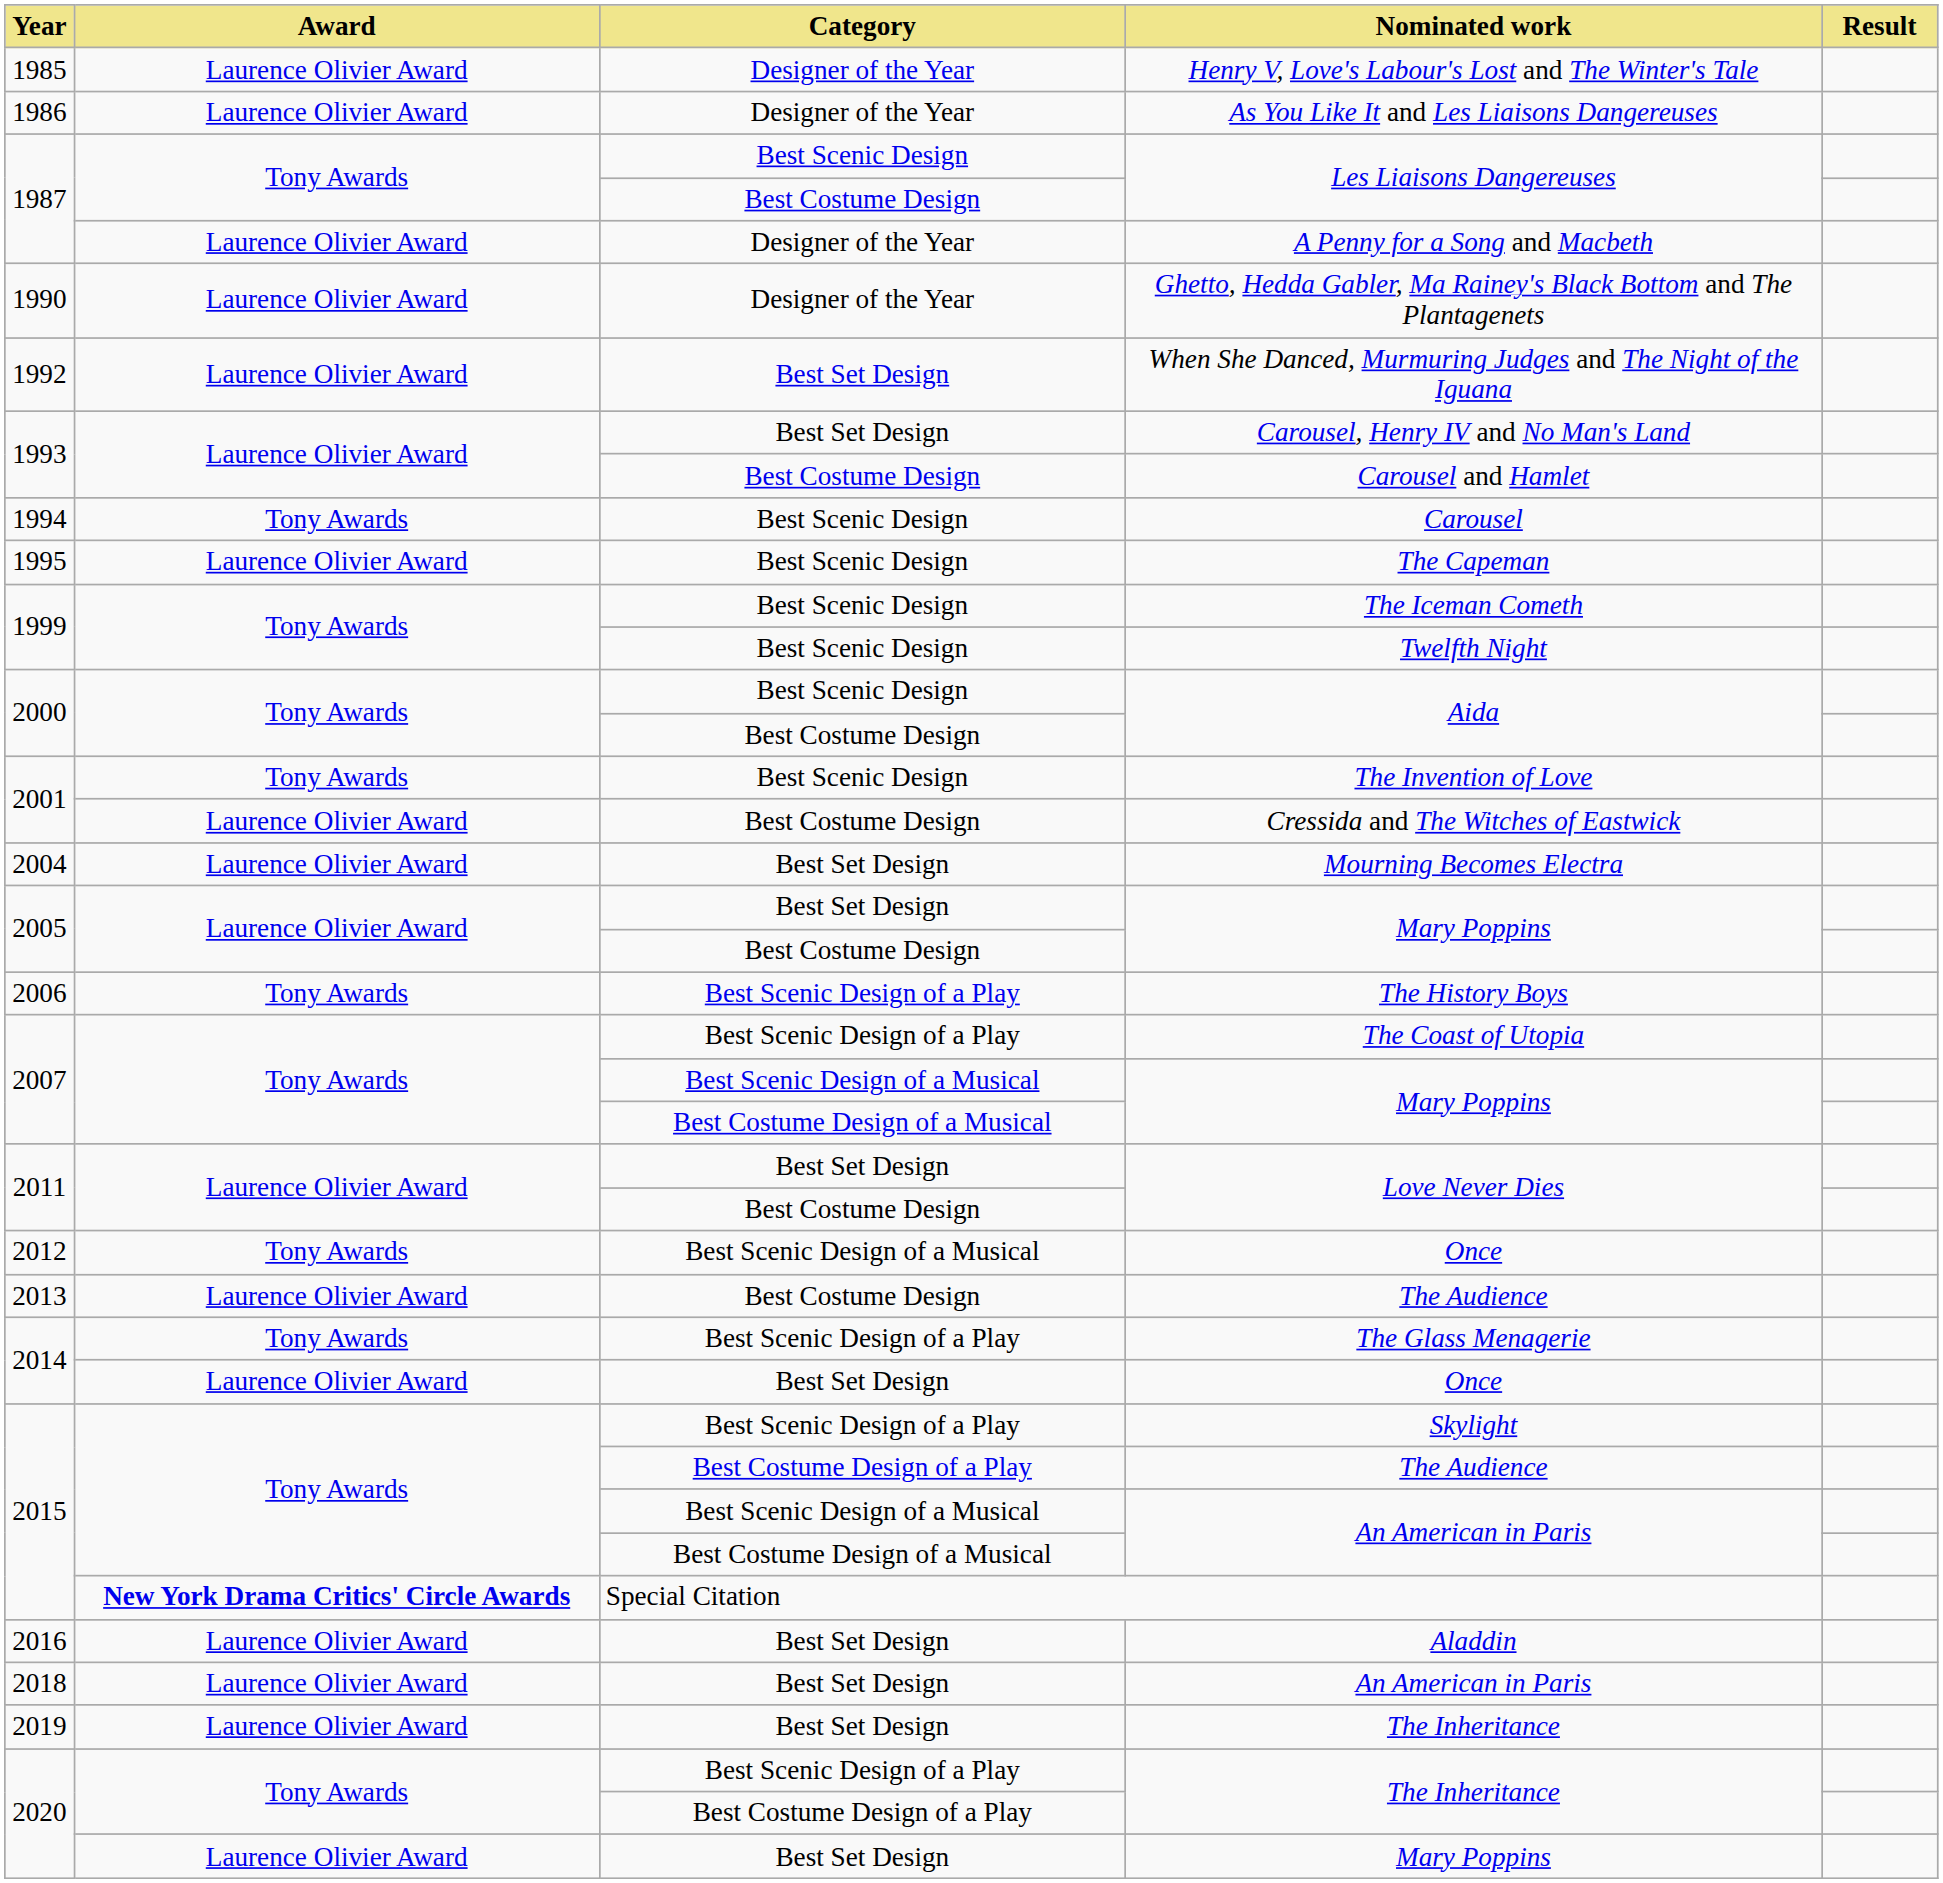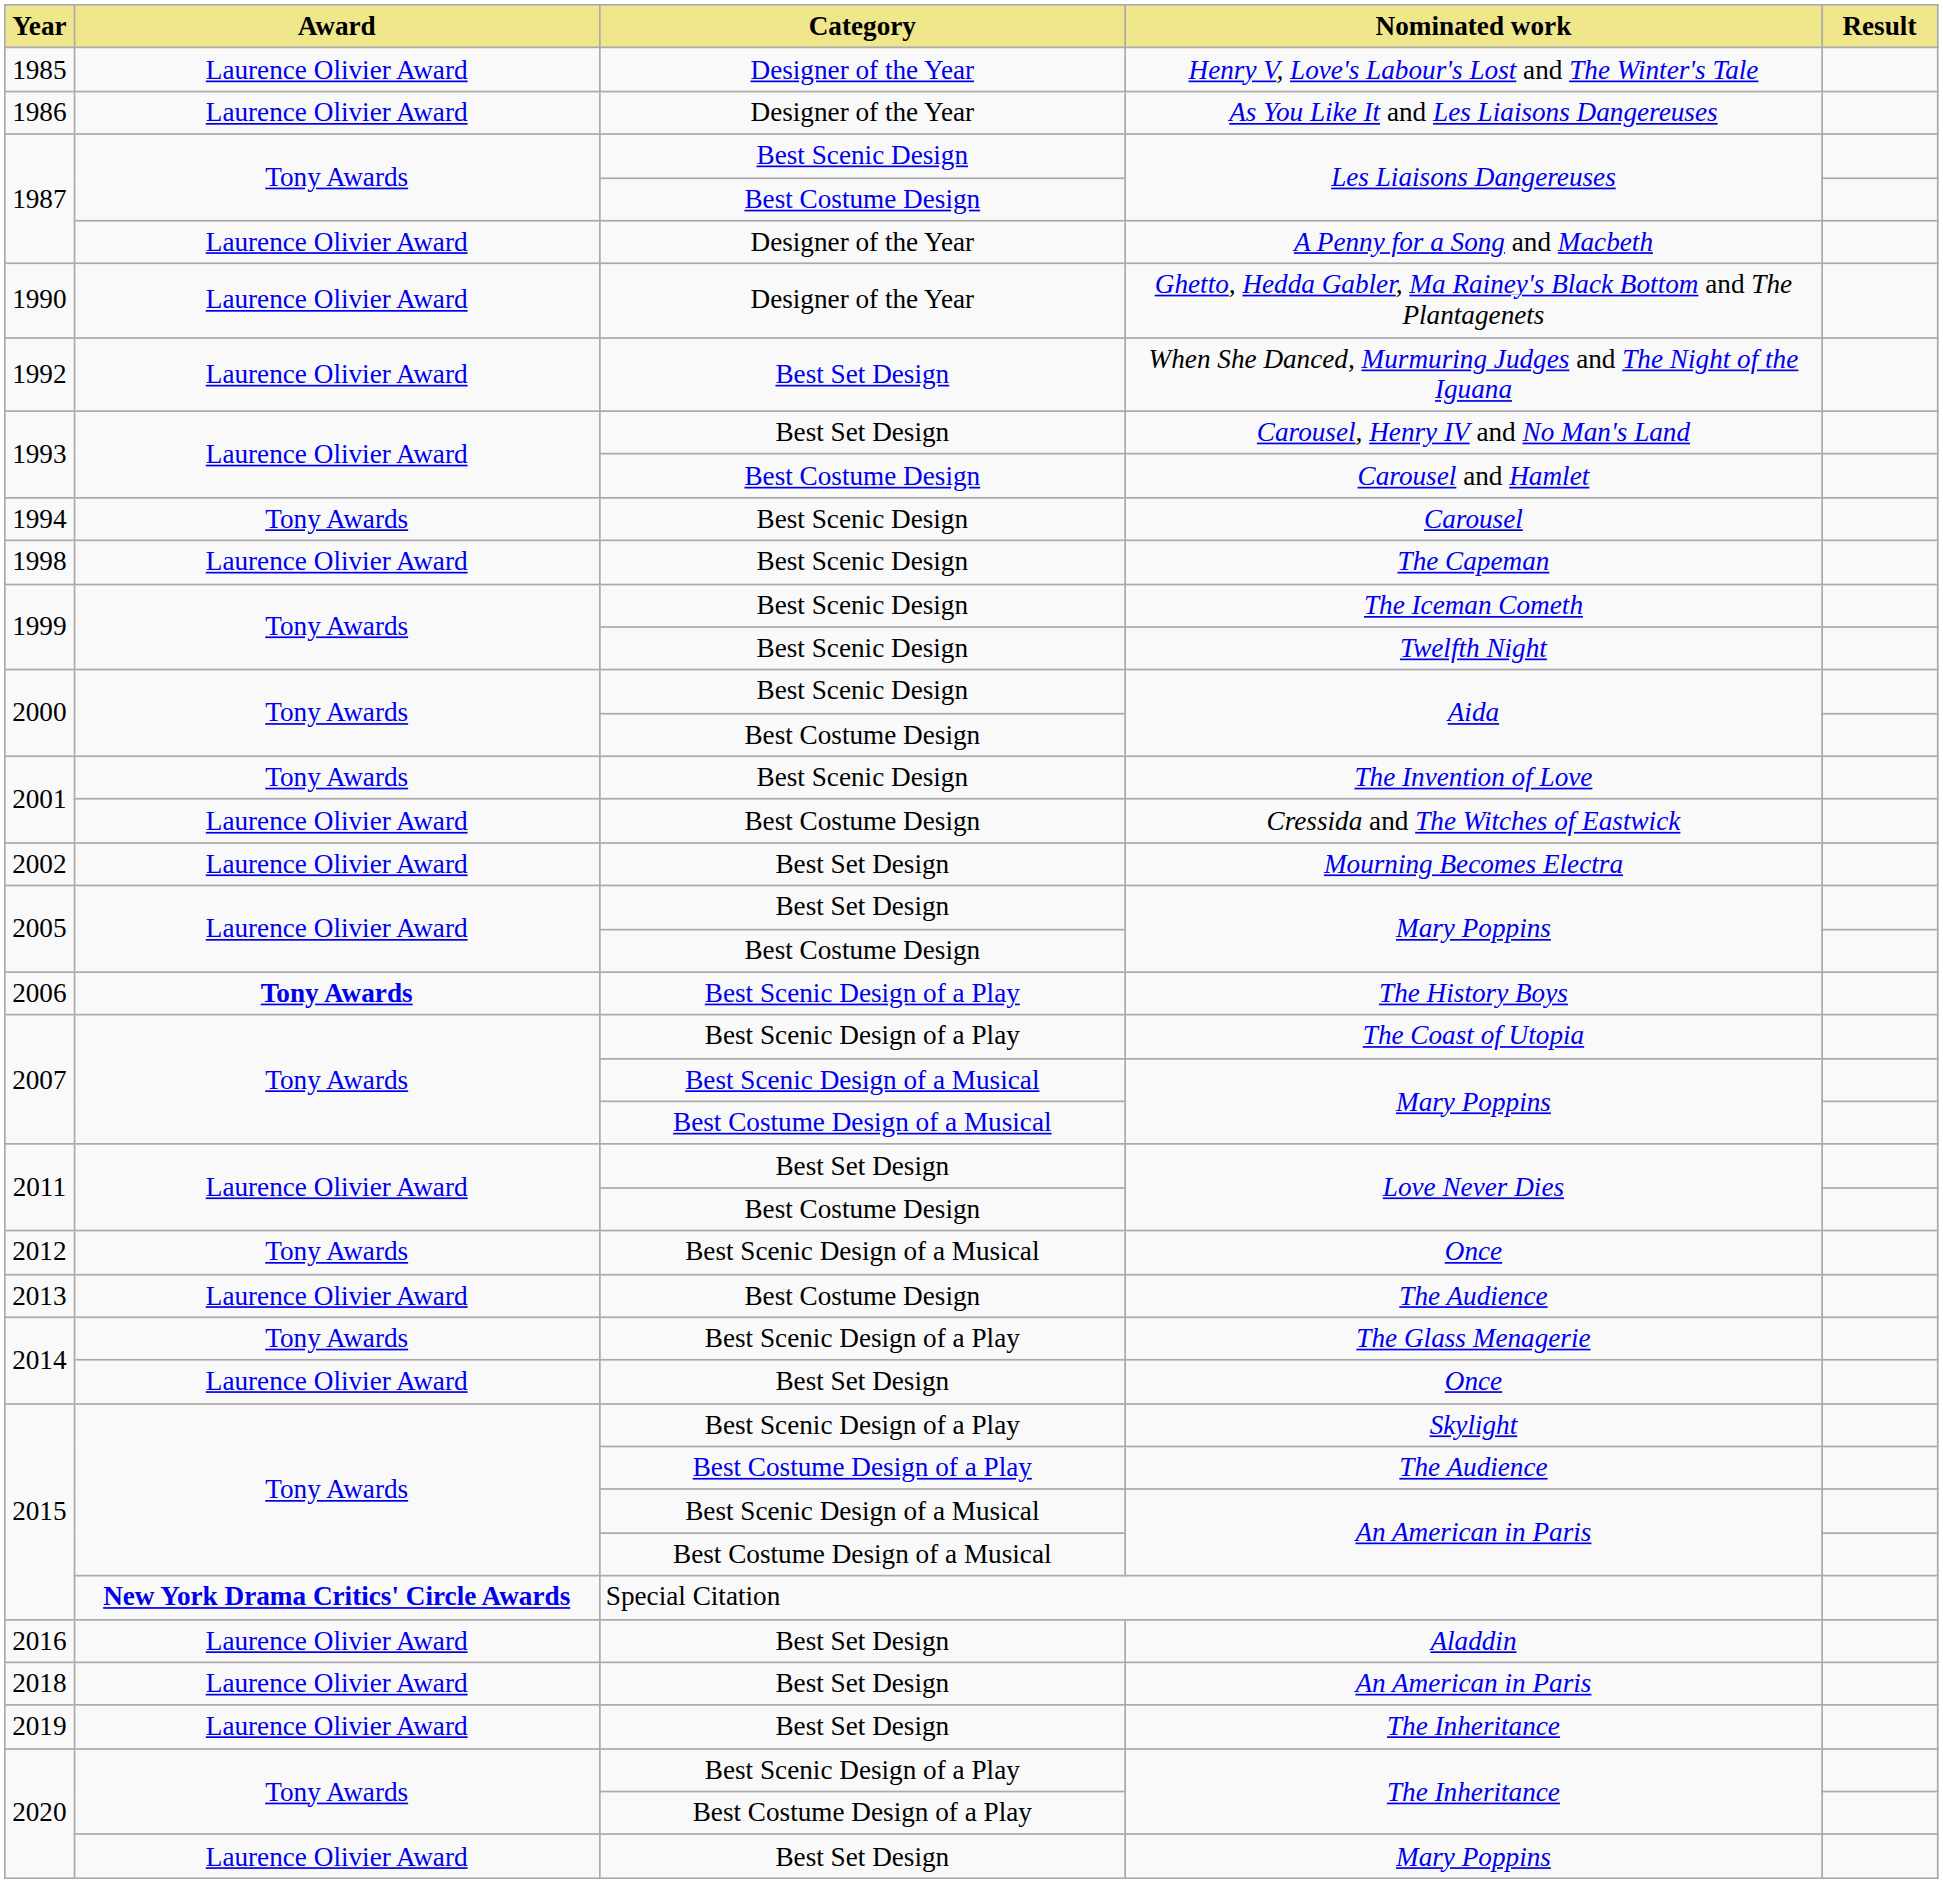 <table width="90%" class="wikitable">
 <tr>
 <th width="33" style="background:#F0E68C">Year</th>
 <th width="300" style="background:#F0E68C">Award</th>
 <th width="300" style="background:#F0E68C">Category</th>
 <th width="400" style="background:#F0E68C">Nominated work</th>
 <th width="60" style="background:#F0E68C">Result</th>
 </tr>
 <tr>
 <td align="center">1985</td>
 <td align="center"><a href='#'>Laurence Olivier Award</a></td>
 <td align="center"><a href='#'>Designer of the Year</a></td>
 <td align="center"><em><a href='#'>Henry V</a>, <a href='#'>Love's Labour's Lost</a></em> and <em><a href='#'>The Winter's Tale</a></em></td>
 <td></td>
 </tr>
 <tr>
 <td align="center">1986</td>
 <td align="center"><a href='#'>Laurence Olivier Award</a></td>
 <td align="center">Designer of the Year</td>
 <td align="center"><em><a href='#'>As You Like It</a></em> and <em><a href='#'>Les Liaisons Dangereuses</a></em></td>
 <td></td>
 </tr>
 <tr>
 <td rowspan=3 align="center">1987</td>
 <td rowspan=2 align="center"><a href='#'>Tony Awards</a></td>
 <td align="center"><a href='#'>Best Scenic Design</a></td>
 <td rowspan=2 align="center"><em><a href='#'>Les Liaisons Dangereuses</a></em></td>
 <td></td>
 </tr>
 <tr>
 <td align="center"><a href='#'>Best Costume Design</a></td>
 <td></td>
 </tr>
 <tr>
 <td align="center"><a href='#'>Laurence Olivier Award</a></td>
 <td align="center">Designer of the Year</td>
 <td align="center"><em><a href='#'>A Penny for a Song</a></em> and <em><a href='#'>Macbeth</a></em></td>
 <td></td>
 </tr>
 <tr>
 <td align="center">1990</td>
 <td align="center"><a href='#'>Laurence Olivier Award</a></td>
 <td align="center">Designer of the Year</td>
 <td align="center"><em><a href='#'>Ghetto</a>, <a href='#'>Hedda Gabler</a>, <a href='#'>Ma Rainey's Black Bottom</a></em> and <em>The Plantagenets</em></td>
 <td></td>
 </tr>
 <tr>
 <td align="center">1992</td>
 <td align="center"><a href='#'>Laurence Olivier Award</a></td>
 <td align="center"><a href='#'>Best Set Design</a></td>
 <td align="center"><em>When She Danced, <a href='#'>Murmuring Judges</a></em> and <em><a href='#'>The Night of the Iguana</a></em></td>
 <td></td>
 </tr>
 <tr>
 <td rowspan=2 align="center">1993</td>
 <td rowspan=2 align="center"><a href='#'>Laurence Olivier Award</a></td>
 <td align="center">Best Set Design</td>
 <td align="center"><em><a href='#'>Carousel</a>, <a href='#'>Henry IV</a></em> and <em><a href='#'>No Man's Land</a></em></td>
 <td></td>
 </tr>
 <tr>
 <td align="center"><a href='#'>Best Costume Design</a></td>
 <td align="center"><em><a href='#'>Carousel</a></em> and <em><a href='#'>Hamlet</a></em></td>
 <td></td>
 </tr>
 <tr>
 <td align="center">1994</td>
 <td align="center"><a href='#'>Tony Awards</a></td>
 <td align="center">Best Scenic Design</td>
 <td align="center"><em><a href='#'>Carousel</a></em></td>
 <td></td>
 </tr>
 <tr>
-<td align="center">1995</td>
+<td align="center">1998</td>
 <td align="center"><a href='#'>Laurence Olivier Award</a></td>
 <td align="center">Best Scenic Design</td>
 <td align="center"><em><a href='#'>The Capeman</a></em></td>
 <td></td>
 </tr>
 <tr>
 <td rowspan=2 align="center">1999</td>
 <td rowspan=2 align="center"><a href='#'>Tony Awards</a></td>
 <td align="center">Best Scenic Design</td>
 <td align="center"><em><a href='#'>The Iceman Cometh</a></em></td>
 <td></td>
 </tr>
 <tr>
 <td align="center">Best Scenic Design</td>
 <td align="center"><em><a href='#'>Twelfth Night</a></em></td>
 <td></td>
 </tr>
 <tr>
 <td rowspan=2 align="center">2000</td>
 <td rowspan=2 align="center"><a href='#'>Tony Awards</a></td>
 <td align="center">Best Scenic Design</td>
 <td rowspan=2 align="center"><em><a href='#'>Aida</a></em></td>
 <td></td>
 </tr>
 <tr>
 <td align="center">Best Costume Design</td>
 <td></td>
 </tr>
 <tr>
 <td rowspan=2 align="center">2001</td>
 <td align="center"><a href='#'>Tony Awards</a></td>
 <td align="center">Best Scenic Design</td>
 <td align="center"><em><a href='#'>The Invention of Love</a></em></td>
 <td></td>
 </tr>
 <tr>
 <td align="center"><a href='#'>Laurence Olivier Award</a></td>
 <td align="center">Best Costume Design</td>
 <td align="center"><em>Cressida</em> and <em><a href='#'>The Witches of Eastwick</a></em></td>
 <td></td>
 </tr>
 <tr>
-<td align="center">2004</td>
+<td align="center">2002</td>
 <td align="center"><a href='#'>Laurence Olivier Award</a></td>
 <td align="center">Best Set Design</td>
 <td align="center"><em><a href='#'>Mourning Becomes Electra</a></em></td>
 <td></td>
 </tr>
 <tr>
 <td rowspan=2 align="center">2005</td>
 <td rowspan=2 align="center"><a href='#'>Laurence Olivier Award</a></td>
 <td align="center">Best Set Design</td>
 <td rowspan=2 align="center"><em><a href='#'>Mary Poppins</a></em></td>
 <td></td>
 </tr>
 <tr>
 <td align="center">Best Costume Design</td>
 <td></td>
 </tr>
 <tr>
 <td align="center">2006</td>
-<td align="center"><a href='#'>Tony Awards</a></td>
+<td align="center"><strong><a href='#'>Tony Awards</a></strong></td>
 <td align="center"><a href='#'>Best Scenic Design of a Play</a></td>
 <td align="center"><em><a href='#'>The History Boys</a></em></td>
 <td></td>
 </tr>
 <tr>
 <td rowspan=3 align="center">2007</td>
 <td rowspan=3 align="center"><a href='#'>Tony Awards</a></td>
 <td align="center">Best Scenic Design of a Play</td>
 <td align="center"><em><a href='#'>The Coast of Utopia</a></em></td>
 <td></td>
 </tr>
 <tr>
 <td align="center"><a href='#'>Best Scenic Design of a Musical</a></td>
 <td rowspan=2 align="center"><em><a href='#'>Mary Poppins</a></em></td>
 <td></td>
 </tr>
 <tr>
 <td align="center"><a href='#'>Best Costume Design of a Musical</a></td>
 <td></td>
 </tr>
 <tr>
 <td rowspan=2 align="center">2011</td>
 <td rowspan=2 align="center"><a href='#'>Laurence Olivier Award</a></td>
 <td align="center">Best Set Design</td>
 <td rowspan=2 align="center"><em><a href='#'>Love Never Dies</a></em></td>
 <td></td>
 </tr>
 <tr>
 <td align="center">Best Costume Design</td>
 <td></td>
 </tr>
 <tr>
 <td align="center">2012</td>
 <td align="center"><a href='#'>Tony Awards</a></td>
 <td align="center">Best Scenic Design of a Musical</td>
 <td align="center"><em><a href='#'>Once</a></em></td>
 <td></td>
 </tr>
 <tr>
 <td align="center">2013</td>
 <td align="center"><a href='#'>Laurence Olivier Award</a></td>
 <td align="center">Best Costume Design</td>
 <td align="center"><em><a href='#'>The Audience</a></em></td>
 <td></td>
 </tr>
 <tr>
 <td rowspan=2 align="center">2014</td>
 <td align="center"><a href='#'>Tony Awards</a></td>
 <td align="center">Best Scenic Design of a Play</td>
 <td align="center"><em><a href='#'>The Glass Menagerie</a></em></td>
 <td></td>
 </tr>
 <tr>
 <td align="center"><a href='#'>Laurence Olivier Award</a></td>
 <td align="center">Best Set Design</td>
 <td align="center"><em><a href='#'>Once</a></em></td>
 <td></td>
 </tr>
 <tr>
 <td rowspan=5 align="center">2015</td>
 <td rowspan=4 align="center"><a href='#'>Tony Awards</a></td>
 <td align="center">Best Scenic Design of a Play</td>
 <td align="center"><em><a href='#'>Skylight</a></em></td>
 <td></td>
 </tr>
 <tr>
 <td align="center"><a href='#'>Best Costume Design of a Play</a></td>
 <td align="center"><em><a href='#'>The Audience</a></em></td>
 <td></td>
 </tr>
 <tr>
 <td align="center">Best Scenic Design of a Musical</td>
 <td rowspan=2 align="center"><em><a href='#'>An American in Paris</a></em></td>
 <td></td>
 </tr>
 <tr>
 <td align="center">Best Costume Design of a Musical</td>
 <td></td>
 </tr>
 <tr>
 <td align="center"><strong><a href='#'>New York Drama Critics' Circle Awards</a></strong></td>
 <td colspan="2">Special Citation </td>
 <td></td>
 </tr>
 <tr>
 <td align="center">2016</td>
 <td align="center"><a href='#'>Laurence Olivier Award</a></td>
 <td align="center">Best Set Design</td>
 <td align="center"><em><a href='#'>Aladdin</a></em></td>
 <td></td>
 </tr>
 <tr>
 <td align="center">2018</td>
 <td align="center"><a href='#'>Laurence Olivier Award</a></td>
 <td align="center">Best Set Design</td>
 <td align="center"><em><a href='#'>An American in Paris</a></em></td>
 <td></td>
 </tr>
 <tr>
 <td align="center">2019</td>
 <td align="center"><a href='#'>Laurence Olivier Award</a></td>
 <td align="center">Best Set Design</td>
 <td align="center"><em><a href='#'>The Inheritance</a></em></td>
 <td></td>
 </tr>
 <tr>
 <td rowspan=3 align="center">2020</td>
 <td rowspan=2 align="center"><a href='#'>Tony Awards</a></td>
 <td align="center">Best Scenic Design of a Play</td>
 <td rowspan=2 align="center"><em><a href='#'>The Inheritance</a></em></td>
 <td></td>
 </tr>
 <tr>
 <td align="center">Best Costume Design of a Play</td>
 <td></td>
 </tr>
 <tr>
 <td align="center"><a href='#'>Laurence Olivier Award</a></td>
 <td align="center">Best Set Design</td>
 <td align="center"><em><a href='#'>Mary Poppins</a></em></td>
 <td></td>
 </tr>
 </table>
